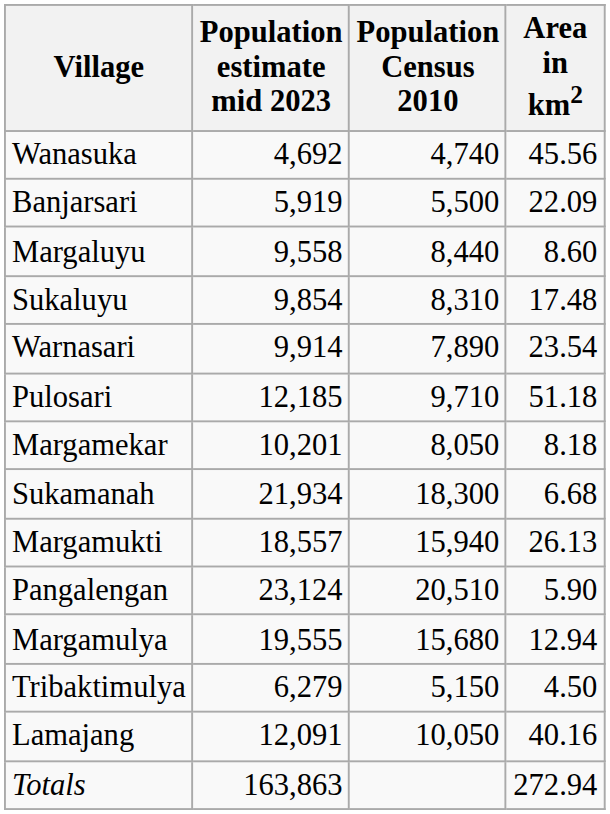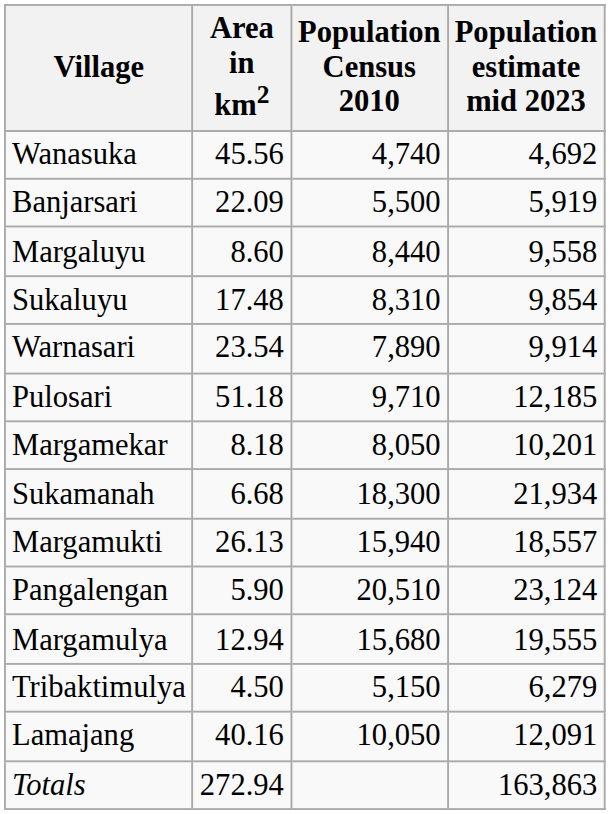 <table class="wikitable">
 <tr>
 <th>Village</th>
+<th>Area<br>in<br>km<sup>2</sup></th>
+<th>Population<br>Census<br>2010</th>
 <th>Population<br>estimate<br>mid 2023</th>
-<th>Population<br>Census<br>2010</th>
-<th>Area<br>in<br>km<sup>2</sup></th>
 </tr>
 <tr>
 <td>Wanasuka</td>
+<td align="right">45.56</td>
+<td align="right">4,740</td>
 <td align="right">4,692</td>
-<td align="right">4,740</td>
-<td align="right">45.56</td>
 </tr>
 <tr>
 <td>Banjarsari</td>
+<td align="right">22.09</td>
+<td align="right">5,500</td>
 <td align="right">5,919</td>
-<td align="right">5,500</td>
-<td align="right">22.09</td>
 </tr>
 <tr>
 <td>Margaluyu</td>
+<td align="right">8.60</td>
+<td align="right">8,440</td>
 <td align="right">9,558</td>
-<td align="right">8,440</td>
-<td align="right">8.60</td>
 </tr>
 <tr>
 <td>Sukaluyu</td>
+<td align="right">17.48</td>
+<td align="right">8,310</td>
 <td align="right">9,854</td>
-<td align="right">8,310</td>
-<td align="right">17.48</td>
 </tr>
 <tr>
 <td>Warnasari</td>
+<td align="right">23.54</td>
+<td align="right">7,890</td>
 <td align="right">9,914</td>
-<td align="right">7,890</td>
-<td align="right">23.54</td>
 </tr>
 <tr>
 <td>Pulosari</td>
+<td align="right">51.18</td>
+<td align="right">9,710</td>
 <td align="right">12,185</td>
-<td align="right">9,710</td>
-<td align="right">51.18</td>
 </tr>
 <tr>
 <td>Margamekar</td>
+<td align="right">8.18</td>
+<td align="right">8,050</td>
 <td align="right">10,201</td>
-<td align="right">8,050</td>
-<td align="right">8.18</td>
 </tr>
 <tr>
 <td>Sukamanah</td>
+<td align="right">6.68</td>
+<td align="right">18,300</td>
 <td align="right">21,934</td>
-<td align="right">18,300</td>
-<td align="right">6.68</td>
 </tr>
 <tr>
 <td>Margamukti</td>
+<td align="right">26.13</td>
+<td align="right">15,940</td>
 <td align="right">18,557</td>
-<td align="right">15,940</td>
-<td align="right">26.13</td>
 </tr>
 <tr>
 <td>Pangalengan</td>
+<td align="right">5.90</td>
+<td align="right">20,510</td>
 <td align="right">23,124</td>
-<td align="right">20,510</td>
-<td align="right">5.90</td>
 </tr>
 <tr>
 <td>Margamulya</td>
+<td align="right">12.94</td>
+<td align="right">15,680</td>
 <td align="right">19,555</td>
-<td align="right">15,680</td>
-<td align="right">12.94</td>
 </tr>
 <tr>
 <td>Tribaktimulya</td>
+<td align="right">4.50</td>
+<td align="right">5,150</td>
 <td align="right">6,279</td>
-<td align="right">5,150</td>
-<td align="right">4.50</td>
 </tr>
 <tr>
 <td>Lamajang</td>
+<td align="right">40.16</td>
+<td align="right">10,050</td>
 <td align="right">12,091</td>
-<td align="right">10,050</td>
-<td align="right">40.16</td>
 </tr>
 <tr>
 <td><em>Totals</em></td>
+<td align="right">272.94</td>
+<td align="right"></td>
 <td align="right">163,863</td>
-<td align="right"></td>
-<td align="right">272.94</td>
 </tr>
 </table>
